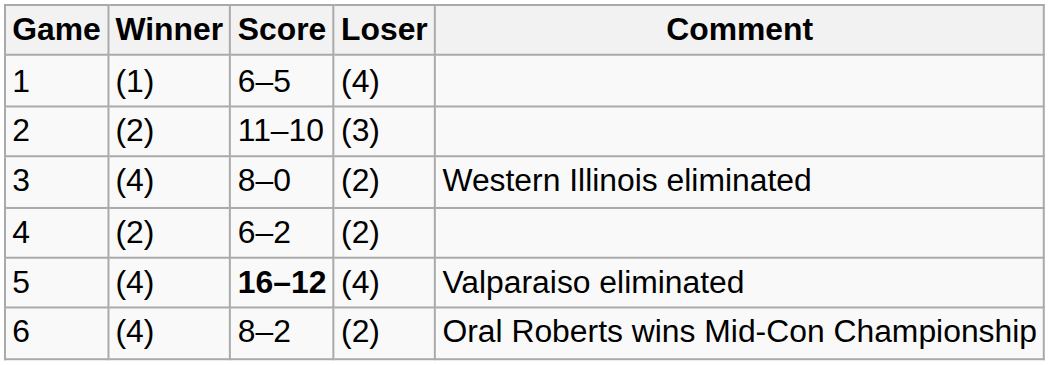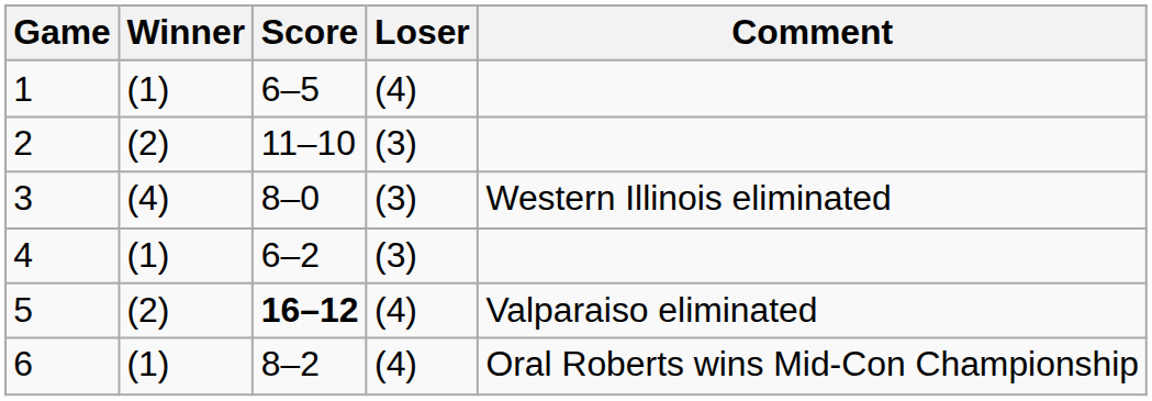 <table class=wikitable>
 <tr>
 <th>Game</th>
 <th>Winner</th>
 <th>Score</th>
 <th>Loser</th>
 <th>Comment</th>
 </tr>
 <tr>
 <td>1</td>
 <td>(1) </td>
 <td>6–5 </td>
 <td>(4) </td>
 <td></td>
 </tr>
 <tr>
 <td>2</td>
 <td>(2) </td>
 <td>11–10 </td>
 <td>(3) </td>
 <td></td>
 </tr>
 <tr>
 <td>3</td>
 <td>(4) </td>
 <td>8–0</td>
-<td>(2) </td>
+<td>(3) </td>
 <td>Western Illinois eliminated</td>
 </tr>
 <tr>
 <td>4</td>
-<td>(2) </td>
+<td>(1) </td>
 <td>6–2</td>
-<td>(2) </td>
+<td>(3) </td>
 <td></td>
 </tr>
 <tr>
 <td>5</td>
-<td>(4) </td>
+<td>(2) </td>
 <td><strong>16–12 </strong></td>
 <td>(4) </td>
 <td>Valparaiso eliminated</td>
 </tr>
 <tr>
 <td>6</td>
+<td>(1) </td>
+<td>8–2</td>
 <td>(4) </td>
-<td>8–2</td>
-<td>(2) </td>
 <td>Oral Roberts wins Mid-Con Championship</td>
 </tr>
 </table>
